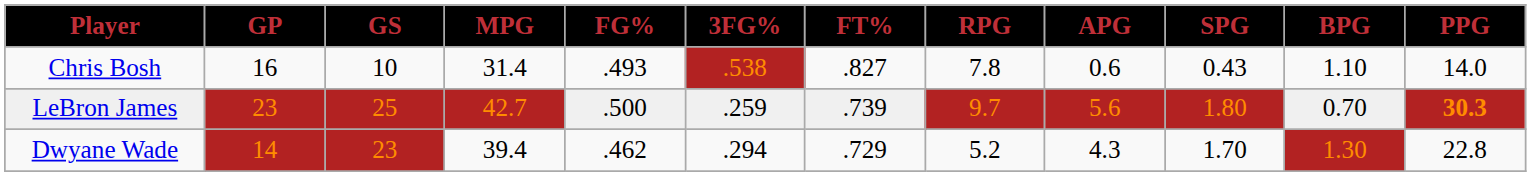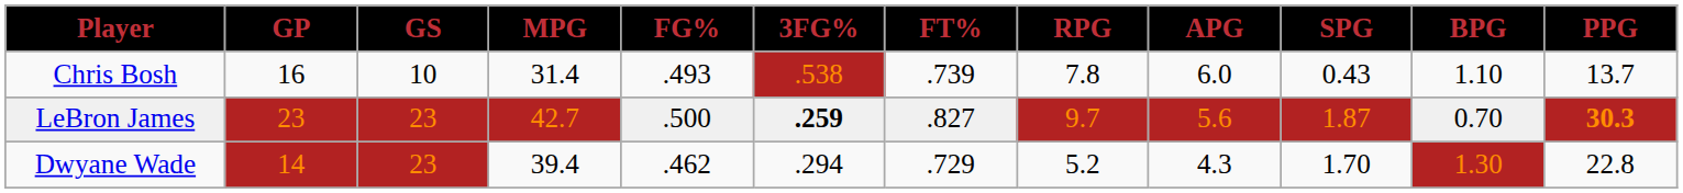 <table class="wikitable sortable" style="font-size: 90%">
 <tr>
 <th style="background:black;color:#BF2F38;" width="10%">Player</th>
 <th style="background:black;color:#BF2F38;" width="6%">GP</th>
 <th style="background:black;color:#BF2F38;" width="6%">GS</th>
 <th style="background:black;color:#BF2F38;" width="6%">MPG</th>
 <th style="background:black;color:#BF2F38;" width="6%">FG%</th>
 <th style="background:black;color:#BF2F38;" width="6%">3FG%</th>
 <th style="background:black;color:#BF2F38;" width="6%">FT%</th>
 <th style="background:black;color:#BF2F38;" width="6%">RPG</th>
 <th style="background:black;color:#BF2F38;" width="6%">APG</th>
 <th style="background:black;color:#BF2F38;" width="6%">SPG</th>
 <th style="background:black;color:#BF2F38;" width="6%">BPG</th>
 <th style="background:black;color:#BF2F38;" width="6%">PPG</th>
 </tr>
 <tr bgcolor="" align="center">
 <td><a href='#'>Chris Bosh</a></td>
 <td>16</td>
 <td>10</td>
 <td>31.4</td>
 <td>.493</td>
 <td style="background:#B22222;color:#FF8C00;">.538</td>
-<td>.827</td>
+<td>.739</td>
 <td>7.8</td>
-<td>0.6</td>
+<td>6.0</td>
 <td>0.43</td>
 <td>1.10</td>
-<td>14.0</td>
+<td>13.7</td>
 </tr>
 <tr bgcolor="#f0f0f0" align="center">
 <td><a href='#'>LeBron James</a></td>
 <td style="background:#B22222;color:#FF8C00;">23</td>
-<td style="background:#B22222;color:#FF8C00;">25</td>
+<td style="background:#B22222;color:#FF8C00;">23</td>
 <td style="background:#B22222;color:#FF8C00;">42.7</td>
 <td>.500</td>
-<td>.259</td>
-<td>.739</td>
+<td><strong>.259</strong></td>
+<td>.827</td>
 <td style="background:#B22222;color:#FF8C00;">9.7</td>
 <td style="background:#B22222;color:#FF8C00;">5.6</td>
-<td style="background:#B22222;color:#FF8C00;">1.80</td>
+<td style="background:#B22222;color:#FF8C00;">1.87</td>
 <td>0.70</td>
 <td style="background:#B22222;color:#FF8C00;"><strong>30.3</strong></td>
 </tr>
 <tr bgcolor="" align="center">
 <td><a href='#'>Dwyane Wade</a></td>
 <td style="background:#B22222;color:#FF8C00;">14</td>
 <td style="background:#B22222;color:#FF8C00;">23</td>
 <td>39.4</td>
 <td>.462</td>
 <td>.294</td>
 <td>.729</td>
 <td>5.2</td>
 <td>4.3</td>
 <td>1.70</td>
 <td style="background:#B22222;color:#FF8C00;">1.30</td>
 <td>22.8</td>
 </tr>
 </table>
